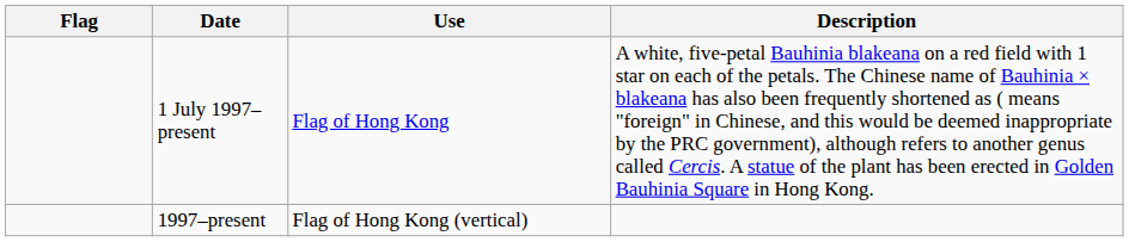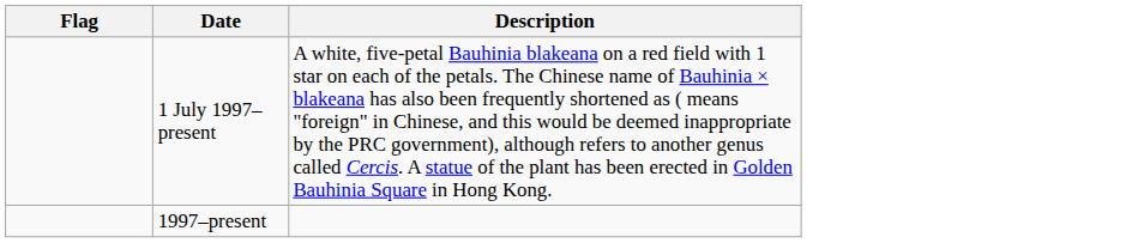 <table class="wikitable" style="background:#f9f9f9">
 <tr>
 <th width="110">Flag</th>
 <th width="100">Date</th>
-<th width="250">Use</th>
 <th width="400">Description</th>
 </tr>
 <tr>
 <td></td>
 <td>1 July 1997–present</td>
-<td><a href='#'>Flag of Hong Kong</a></td>
 <td>A white, five-petal <a href='#'>Bauhinia blakeana</a> on a red field with 1 star on each of the petals. The Chinese name of <a href='#'>Bauhinia × blakeana</a> has also been frequently shortened as  (  means "foreign" in Chinese, and this would be deemed inappropriate by the PRC government), although  refers to another genus called <em><a href='#'>Cercis</a></em>. A <a href='#'>statue</a> of the plant has been erected in <a href='#'>Golden Bauhinia Square</a> in Hong Kong.</td>
 </tr>
 <tr>
 <td></td>
 <td>1997–present</td>
-<td>Flag of Hong Kong (vertical)</td>
 <td></td>
 </tr>
 </table>
